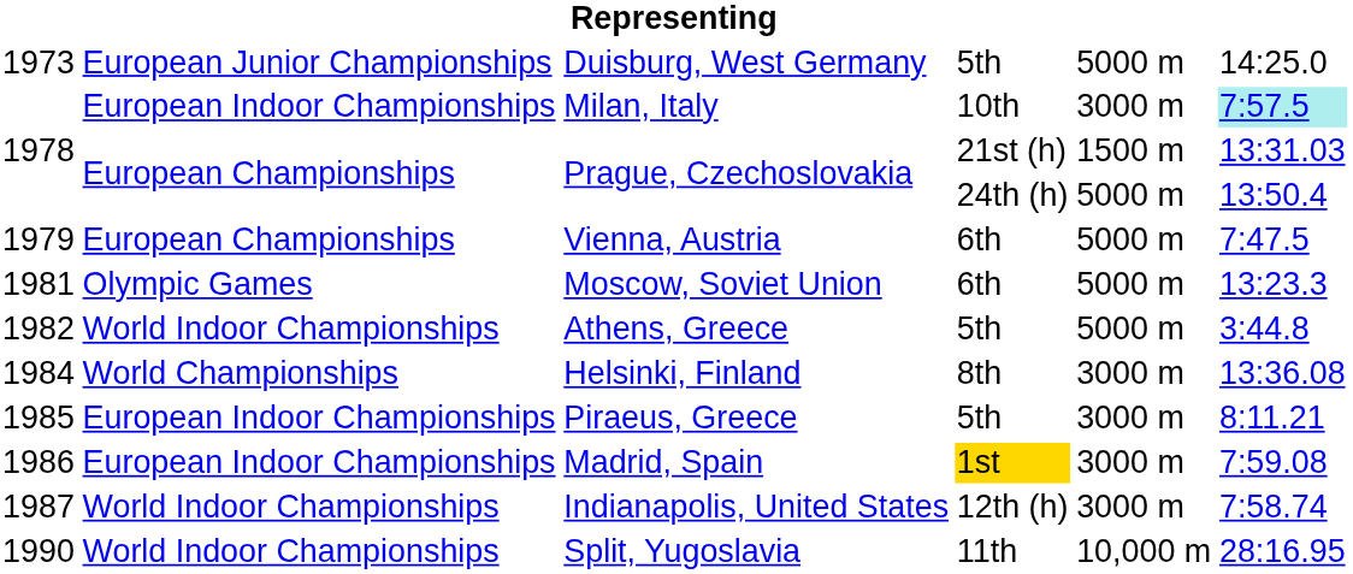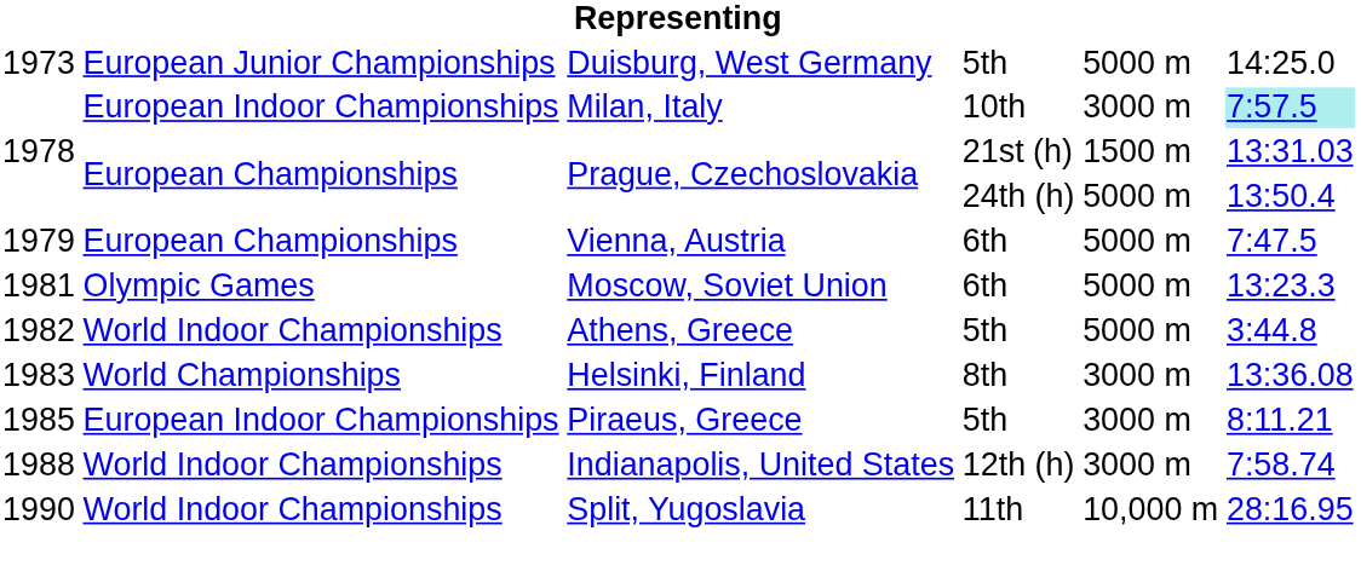 <table>
 <tr>
 <th colspan="6">Representing </th>
 </tr>
 <tr>
 <td>1973</td>
 <td><a href='#'>European Junior Championships</a></td>
 <td><a href='#'>Duisburg, West Germany</a></td>
 <td>5th</td>
 <td>5000 m</td>
 <td>14:25.0</td>
 </tr>
 <tr>
 <td rowspan=3>1978</td>
 <td><a href='#'>European Indoor Championships</a></td>
 <td><a href='#'>Milan, Italy</a></td>
 <td>10th</td>
 <td>3000 m</td>
 <td style="background: paleturquoise;"><a href='#'>7:57.5</a></td>
 </tr>
 <tr>
 <td rowspan=2><a href='#'>European Championships</a></td>
 <td rowspan=2><a href='#'>Prague, Czechoslovakia</a></td>
 <td>21st (h)</td>
 <td>1500 m</td>
 <td><a href='#'>13:31.03</a></td>
 </tr>
 <tr>
 <td>24th (h)</td>
 <td>5000 m</td>
 <td><a href='#'>13:50.4</a></td>
 </tr>
 <tr>
 <td>1979</td>
 <td><a href='#'>European Championships</a></td>
 <td><a href='#'>Vienna, Austria</a></td>
 <td>6th</td>
 <td>5000 m</td>
 <td><a href='#'>7:47.5</a></td>
 </tr>
 <tr>
 <td>1981</td>
 <td><a href='#'>Olympic Games</a></td>
 <td><a href='#'>Moscow, Soviet Union</a></td>
 <td>6th</td>
 <td>5000 m</td>
 <td><a href='#'>13:23.3</a></td>
 </tr>
 <tr>
 <td>1982</td>
 <td><a href='#'>World Indoor Championships</a></td>
 <td><a href='#'>Athens, Greece</a></td>
 <td>5th</td>
 <td>5000 m</td>
 <td><a href='#'>3:44.8</a></td>
 </tr>
 <tr>
-<td>1984</td>
+<td>1983</td>
 <td><a href='#'>World Championships</a></td>
 <td><a href='#'>Helsinki, Finland</a></td>
 <td>8th</td>
 <td>3000 m</td>
 <td><a href='#'>13:36.08</a></td>
 </tr>
 <tr>
 <td>1985</td>
 <td><a href='#'>European Indoor Championships</a></td>
 <td><a href='#'>Piraeus, Greece</a></td>
 <td>5th</td>
 <td>3000 m</td>
 <td><a href='#'>8:11.21</a></td>
 </tr>
 <tr>
-<td>1986</td>
-<td><a href='#'>European Indoor Championships</a></td>
-<td><a href='#'>Madrid, Spain</a></td>
-<td bgcolor=gold>1st</td>
-<td>3000 m</td>
-<td><a href='#'>7:59.08</a></td>
-</tr>
-<tr>
-<td>1987</td>
+<td>1988</td>
 <td><a href='#'>World Indoor Championships</a></td>
 <td><a href='#'>Indianapolis, United States</a></td>
 <td>12th (h)</td>
 <td>3000 m</td>
 <td><a href='#'>7:58.74</a></td>
 </tr>
 <tr>
 <td>1990</td>
 <td><a href='#'>World Indoor Championships</a></td>
 <td><a href='#'>Split, Yugoslavia</a></td>
 <td>11th</td>
 <td>10,000 m</td>
 <td><a href='#'>28:16.95</a></td>
 </tr>
 </table>
